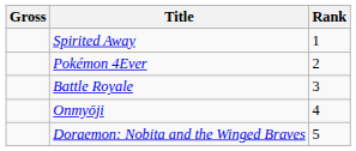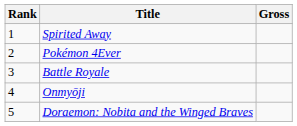 <table class="wikitable sortable" style="margin:auto; margin:auto;">
 <tr>
+<th>Rank</th>
+<th>Title</th>
 <th>Gross</th>
-<th>Title</th>
-<th>Rank</th>
 </tr>
 <tr>
+<td>1</td>
+<td><em><a href='#'>Spirited Away</a></em></td>
 <td></td>
-<td><em><a href='#'>Spirited Away</a></em></td>
-<td>1</td>
 </tr>
 <tr>
+<td>2</td>
+<td><em><a href='#'>Pokémon 4Ever</a></em></td>
 <td></td>
-<td><em><a href='#'>Pokémon 4Ever</a></em></td>
-<td>2</td>
 </tr>
 <tr>
+<td>3</td>
+<td><em><a href='#'>Battle Royale</a></em></td>
 <td></td>
-<td><em><a href='#'>Battle Royale</a></em></td>
-<td>3</td>
 </tr>
 <tr>
+<td>4</td>
+<td><em><a href='#'>Onmyōji</a></em></td>
 <td></td>
-<td><em><a href='#'>Onmyōji</a></em></td>
-<td>4</td>
 </tr>
 <tr>
+<td>5</td>
+<td><em><a href='#'>Doraemon: Nobita and the Winged Braves</a></em></td>
 <td></td>
-<td><em><a href='#'>Doraemon: Nobita and the Winged Braves</a></em></td>
-<td>5</td>
 </tr>
 </table>
